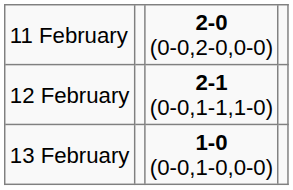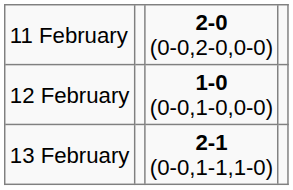 <table cellpadding="3" cellspacing="0" border="1" style="background-color:#f9f9f9; font-size:95%; border:gray solid 1px; border-collapse:collapse; background:#f9f9f9;">
 <tr>
 <td>11 February</td>
 <td></td>
 <td style="text-align:center;"><strong>2-0</strong><br>(0-0,2-0,0-0)</td>
 <td></td>
 </tr>
 <tr>
 <td>12 February</td>
 <td></td>
-<td style="text-align:center;"><strong>2-1</strong><br>(0-0,1-1,1-0)</td>
+<td style="text-align:center;"><strong>1-0</strong><br>(0-0,1-0,0-0)</td>
 <td></td>
 </tr>
 <tr>
 <td>13 February</td>
 <td></td>
-<td style="text-align:center;"><strong>1-0</strong><br>(0-0,1-0,0-0)</td>
+<td style="text-align:center;"><strong>2-1</strong><br>(0-0,1-1,1-0)</td>
 <td></td>
 </tr>
 </table>
